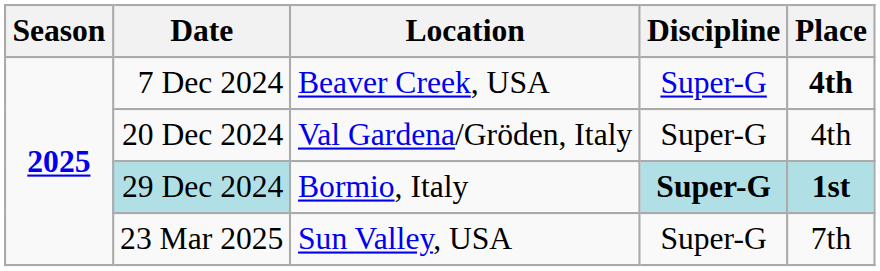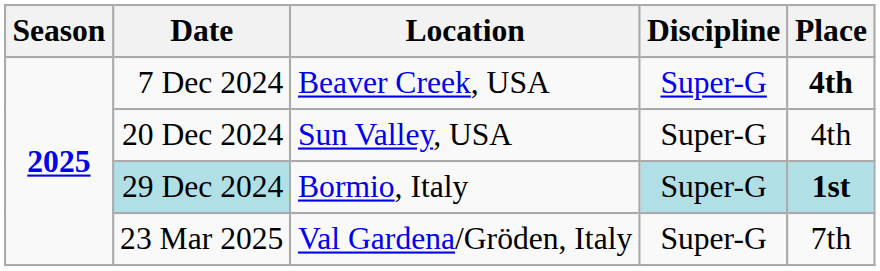 <table class="wikitable" style="text-align:center; font-size:95%;">
 <tr>
 <th>Season</th>
 <th>Date</th>
 <th>Location</th>
 <th>Discipline</th>
 <th>Place</th>
 </tr>
 <tr>
 <td rowspan=4><strong><a href='#'>2025</a></strong></td>
 <td align=right>7 Dec 2024</td>
 <td align=left> <a href='#'>Beaver Creek</a>, USA</td>
 <td><a href='#'>Super-G</a></td>
 <td><strong>4th</strong></td>
 </tr>
 <tr>
 <td align=right>20 Dec 2024</td>
-<td align=left> <a href='#'>Val Gardena</a>/Gröden, Italy</td>
+<td align=left> <a href='#'>Sun Valley</a>, USA</td>
 <td>Super-G</td>
 <td>4th</td>
 </tr>
 <tr>
 <td align=right bgcolor="#BOEOE6">29 Dec 2024</td>
 <td align=left> <a href='#'>Bormio</a>, Italy</td>
-<td bgcolor="#BOEOE6"><strong>Super-G</strong></td>
+<td bgcolor="#BOEOE6">Super-G</td>
 <td bgcolor="#BOEOE6"><strong>1st</strong></td>
 </tr>
 <tr>
 <td align=right>23 Mar 2025</td>
-<td align=left> <a href='#'>Sun Valley</a>, USA</td>
+<td align=left> <a href='#'>Val Gardena</a>/Gröden, Italy</td>
 <td>Super-G</td>
 <td>7th</td>
 </tr>
 </table>
